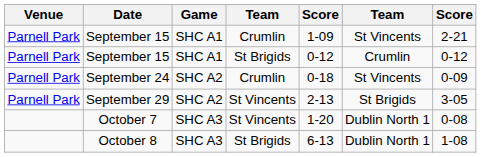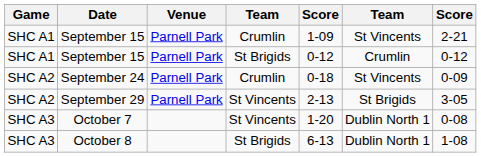 <table class="wikitable">
 <tr>
+<th>Game</th>
+<th>Date</th>
 <th>Venue</th>
-<th>Date</th>
-<th>Game</th>
 <th>Team</th>
 <th>Score</th>
 <th>Team</th>
 <th>Score</th>
 </tr>
 <tr align="center">
+<td>SHC A1</td>
+<td>September 15</td>
 <td><a href='#'>Parnell Park</a></td>
-<td>September 15</td>
-<td>SHC A1</td>
 <td>Crumlin</td>
 <td>1-09</td>
 <td>St Vincents</td>
 <td>2-21</td>
 </tr>
 <tr align="center">
+<td>SHC A1</td>
+<td>September 15</td>
 <td><a href='#'>Parnell Park</a></td>
-<td>September 15</td>
-<td>SHC A1</td>
 <td>St Brigids</td>
 <td>0-12</td>
 <td>Crumlin</td>
 <td>0-12</td>
 </tr>
 <tr align="center">
+<td>SHC A2</td>
+<td>September 24</td>
 <td><a href='#'>Parnell Park</a></td>
-<td>September 24</td>
-<td>SHC A2</td>
 <td>Crumlin</td>
 <td>0-18</td>
 <td>St Vincents</td>
 <td>0-09</td>
 </tr>
 <tr align="center">
+<td>SHC A2</td>
+<td>September 29</td>
 <td><a href='#'>Parnell Park</a></td>
-<td>September 29</td>
-<td>SHC A2</td>
 <td>St Vincents</td>
 <td>2-13</td>
 <td>St Brigids</td>
 <td>3-05</td>
 </tr>
 <tr align="center">
+<td>SHC A3</td>
+<td>October 7</td>
 <td></td>
-<td>October 7</td>
-<td>SHC A3</td>
 <td>St Vincents</td>
 <td>1-20</td>
 <td>Dublin North 1</td>
 <td>0-08</td>
 </tr>
 <tr align="center">
+<td>SHC A3</td>
+<td>October 8</td>
 <td></td>
-<td>October 8</td>
-<td>SHC A3</td>
 <td>St Brigids</td>
 <td>6-13</td>
 <td>Dublin North 1</td>
 <td>1-08</td>
 </tr>
 </table>
